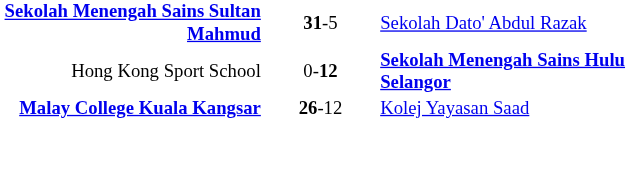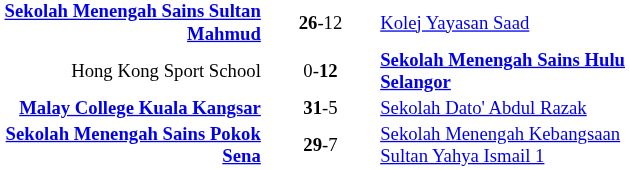 <table style="width:100%;" cellspacing="1">
 <tr>
 <th width=15%></th>
 <th width=25%></th>
 <th width=10%></th>
 <th width=25%></th>
 </tr>
 <tr style=font-size:90%>
 <td align=right></td>
 <td align=right> <strong><a href='#'>Sekolah Menengah Sains Sultan Mahmud</a></strong></td>
-<td align=center><strong>31</strong>-5</td>
-<td> <a href='#'>Sekolah Dato' Abdul Razak</a></td>
+<td align=center><strong>26</strong>-12</td>
+<td> <a href='#'>Kolej Yayasan Saad</a></td>
 <td></td>
 </tr>
 <tr style=font-size:90%>
 <td align=right></td>
 <td align=right> Hong Kong Sport School</td>
 <td align=center>0-<strong>12</strong></td>
 <td><strong> <a href='#'>Sekolah Menengah Sains Hulu Selangor</a></strong></td>
 <td></td>
 </tr>
 <tr style=font-size:90%>
 <td align=right></td>
 <td align=right> <strong><a href='#'>Malay College Kuala Kangsar</a></strong></td>
-<td align=center><strong>26</strong>-12</td>
-<td> <a href='#'>Kolej Yayasan Saad</a></td>
+<td align=center><strong>31</strong>-5</td>
+<td> <a href='#'>Sekolah Dato' Abdul Razak</a></td>
+<td></td>
+</tr>
+<tr style=font-size:90%>
+<td align=right></td>
+<td align=right><strong> <a href='#'>Sekolah Menengah Sains Pokok Sena</a></strong></td>
+<td align=center><strong>29</strong>-7</td>
+<td> <a href='#'>Sekolah Menengah Kebangsaan Sultan Yahya Ismail 1</a></td>
 <td></td>
 </tr>
 </table>
